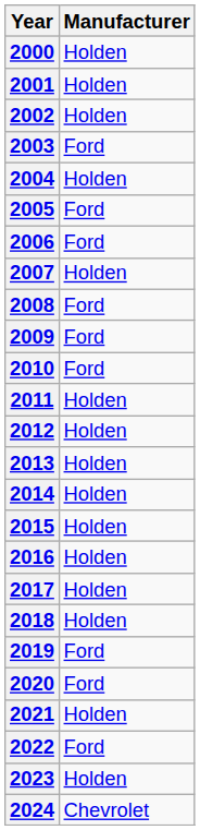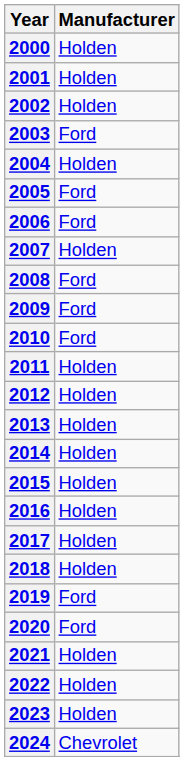 <table class="wikitable" style="font-size: 85%">
 <tr>
 <th>Year</th>
 <th>Manufacturer</th>
 </tr>
 <tr>
 <th><a href='#'>2000</a></th>
 <td><a href='#'>Holden</a></td>
 </tr>
 <tr>
 <th><a href='#'>2001</a></th>
 <td><a href='#'>Holden</a></td>
 </tr>
 <tr>
 <th><a href='#'>2002</a></th>
 <td><a href='#'>Holden</a></td>
 </tr>
 <tr>
 <th><a href='#'>2003</a></th>
 <td><a href='#'>Ford</a></td>
 </tr>
 <tr>
 <th><a href='#'>2004</a></th>
 <td><a href='#'>Holden</a></td>
 </tr>
 <tr>
 <th><a href='#'>2005</a></th>
 <td><a href='#'>Ford</a></td>
 </tr>
 <tr>
 <th><a href='#'>2006</a></th>
 <td><a href='#'>Ford</a></td>
 </tr>
 <tr>
 <th><a href='#'>2007</a></th>
 <td><a href='#'>Holden</a></td>
 </tr>
 <tr>
 <th><a href='#'>2008</a></th>
 <td><a href='#'>Ford</a></td>
 </tr>
 <tr>
 <th><a href='#'>2009</a></th>
 <td><a href='#'>Ford</a></td>
 </tr>
 <tr>
 <th><a href='#'>2010</a></th>
 <td><a href='#'>Ford</a></td>
 </tr>
 <tr>
 <th><a href='#'>2011</a></th>
 <td><a href='#'>Holden</a></td>
 </tr>
 <tr>
 <th><a href='#'>2012</a></th>
 <td><a href='#'>Holden</a></td>
 </tr>
 <tr>
 <th><a href='#'>2013</a></th>
 <td><a href='#'>Holden</a></td>
 </tr>
 <tr>
 <th><a href='#'>2014</a></th>
 <td><a href='#'>Holden</a></td>
 </tr>
 <tr>
 <th><a href='#'>2015</a></th>
 <td><a href='#'>Holden</a></td>
 </tr>
 <tr>
 <th><a href='#'>2016</a></th>
 <td><a href='#'>Holden</a></td>
 </tr>
 <tr>
 <th><a href='#'>2017</a></th>
 <td><a href='#'>Holden</a></td>
 </tr>
 <tr>
 <th><a href='#'>2018</a></th>
 <td><a href='#'>Holden</a></td>
 </tr>
 <tr>
 <th><a href='#'>2019</a></th>
 <td><a href='#'>Ford</a></td>
 </tr>
 <tr>
 <th><a href='#'>2020</a></th>
 <td><a href='#'>Ford</a></td>
 </tr>
 <tr>
 <th><a href='#'>2021</a></th>
 <td><a href='#'>Holden</a></td>
 </tr>
 <tr>
 <th><a href='#'>2022</a></th>
-<td><a href='#'>Ford</a></td>
+<td><a href='#'>Holden</a></td>
 </tr>
 <tr>
 <th><a href='#'>2023</a></th>
 <td><a href='#'>Holden</a></td>
 </tr>
 <tr>
 <th><a href='#'>2024</a></th>
 <td><a href='#'>Chevrolet</a></td>
 </tr>
 <tr>
 </tr>
 </table>
